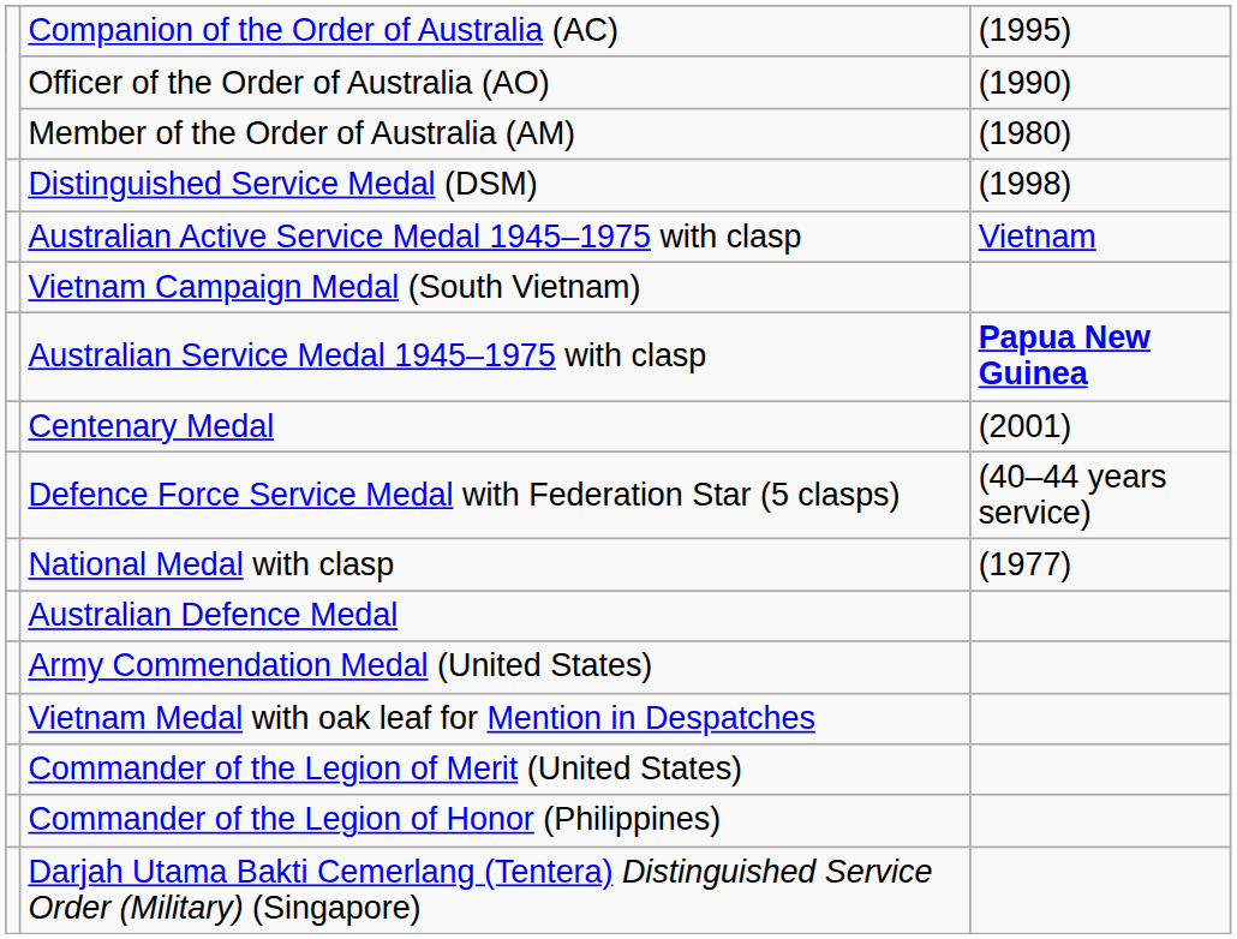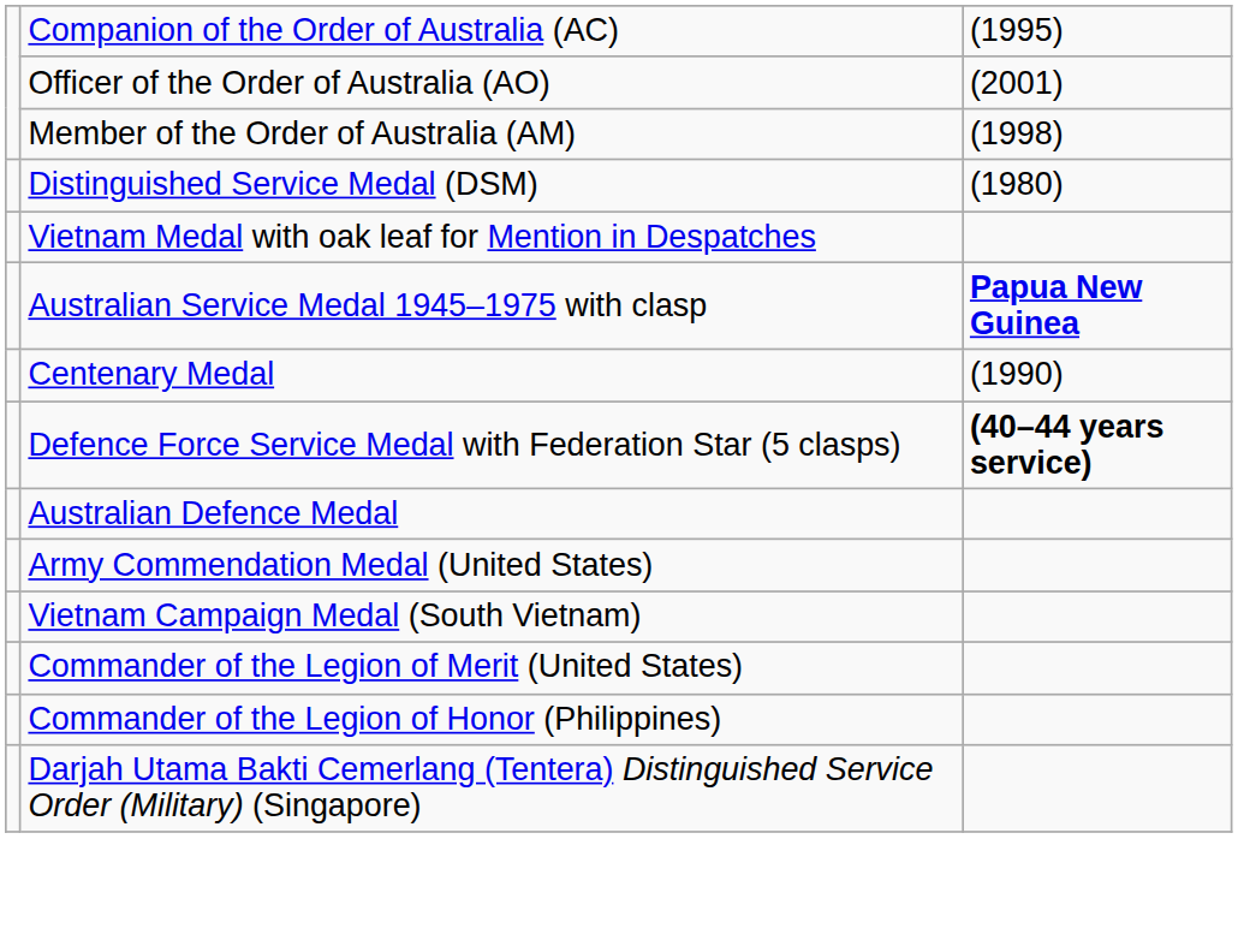 <table class="wikitable">
 <tr>
 <td rowspan=3></td>
 <td><a href='#'>Companion of the Order of Australia</a> (AC)</td>
 <td>(1995)</td>
 </tr>
 <tr>
 <td>Officer of the Order of Australia (AO)</td>
-<td>(1990)</td>
+<td>(2001)</td>
 </tr>
 <tr>
 <td>Member of the Order of Australia (AM)</td>
+<td>(1998)</td>
+</tr>
+<tr>
+<td></td>
+<td><a href='#'>Distinguished Service Medal</a> (DSM)</td>
 <td>(1980)</td>
 </tr>
 <tr>
 <td></td>
-<td><a href='#'>Distinguished Service Medal</a> (DSM)</td>
-<td>(1998)</td>
-</tr>
-<tr>
-<td></td>
-<td><a href='#'>Australian Active Service Medal 1945–1975</a> with clasp</td>
-<td><a href='#'>Vietnam</a></td>
-</tr>
-<tr>
-<td></td>
-<td><a href='#'>Vietnam Campaign Medal</a> (South Vietnam)</td>
+<td><a href='#'>Vietnam Medal</a> with oak leaf for <a href='#'>Mention in Despatches</a></td>
 <td></td>
 </tr>
 <tr>
 <td></td>
 <td><a href='#'>Australian Service Medal 1945–1975</a> with clasp</td>
 <td><strong><a href='#'>Papua New Guinea</a></strong></td>
 </tr>
 <tr>
 <td></td>
 <td><a href='#'>Centenary Medal</a></td>
-<td>(2001)</td>
+<td>(1990)</td>
 </tr>
 <tr>
 <td></td>
 <td><a href='#'>Defence Force Service Medal</a> with Federation Star (5 clasps)</td>
-<td>(40–44 years service)</td>
-</tr>
-<tr>
-<td></td>
-<td><a href='#'>National Medal</a> with clasp</td>
-<td>(1977)</td>
+<td><strong>(40–44 years service)</strong></td>
 </tr>
 <tr>
 <td></td>
 <td><a href='#'>Australian Defence Medal</a></td>
 <td></td>
 </tr>
 <tr>
 <td></td>
 <td><a href='#'>Army Commendation Medal</a> (United States)</td>
 <td></td>
 </tr>
 <tr>
 <td></td>
-<td><a href='#'>Vietnam Medal</a> with oak leaf for <a href='#'>Mention in Despatches</a></td>
+<td><a href='#'>Vietnam Campaign Medal</a> (South Vietnam)</td>
 <td></td>
 </tr>
 <tr>
 <td></td>
 <td><a href='#'>Commander of the Legion of Merit</a> (United States)</td>
 <td></td>
 </tr>
 <tr>
 <td></td>
 <td><a href='#'>Commander of the Legion of Honor</a> (Philippines)</td>
 <td></td>
 </tr>
 <tr>
 <td></td>
 <td><a href='#'>Darjah Utama Bakti Cemerlang (Tentera)</a> <em>Distinguished Service Order (Military)</em> (Singapore)</td>
 <td></td>
 </tr>
 </table>
